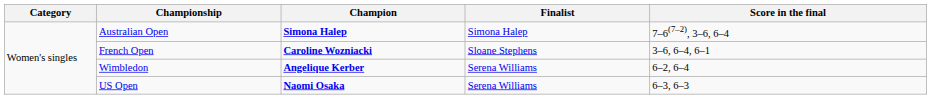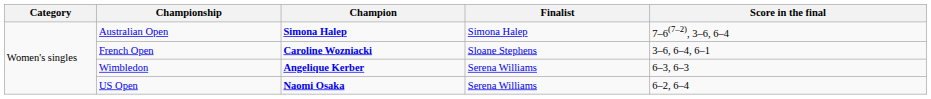 <table class="wikitable" style="font-size:90%;" width=100%>
 <tr>
 <th style="width: 10%;">Category</th>
 <th style="width: 20%;">Championship</th>
 <th style="width: 20%;">Champion</th>
 <th style="width: 20%;">Finalist</th>
 <th style="width: 30%;">Score in the final</th>
 </tr>
 <tr>
 <td rowspan="4">Women's singles</td>
 <td><a href='#'>Australian Open</a></td>
 <td> <strong><a href='#'>Simona Halep</a></strong></td>
 <td> <a href='#'>Simona Halep</a></td>
 <td>7–6<sup>(7–2)</sup>, 3–6, 6–4</td>
 </tr>
 <tr>
 <td><a href='#'>French Open</a></td>
 <td> <strong><a href='#'>Caroline Wozniacki</a></strong></td>
 <td> <a href='#'>Sloane Stephens</a></td>
 <td>3–6, 6–4, 6–1</td>
 </tr>
 <tr>
 <td><a href='#'>Wimbledon</a></td>
 <td> <strong><a href='#'>Angelique Kerber</a></strong></td>
 <td> <a href='#'>Serena Williams</a></td>
-<td>6–2, 6–4</td>
+<td>6–3, 6–3</td>
 </tr>
 <tr>
 <td><a href='#'>US Open</a></td>
 <td> <strong><a href='#'>Naomi Osaka</a></strong></td>
 <td> <a href='#'>Serena Williams</a></td>
-<td>6–3, 6–3</td>
+<td>6–2, 6–4</td>
 </tr>
 </table>
